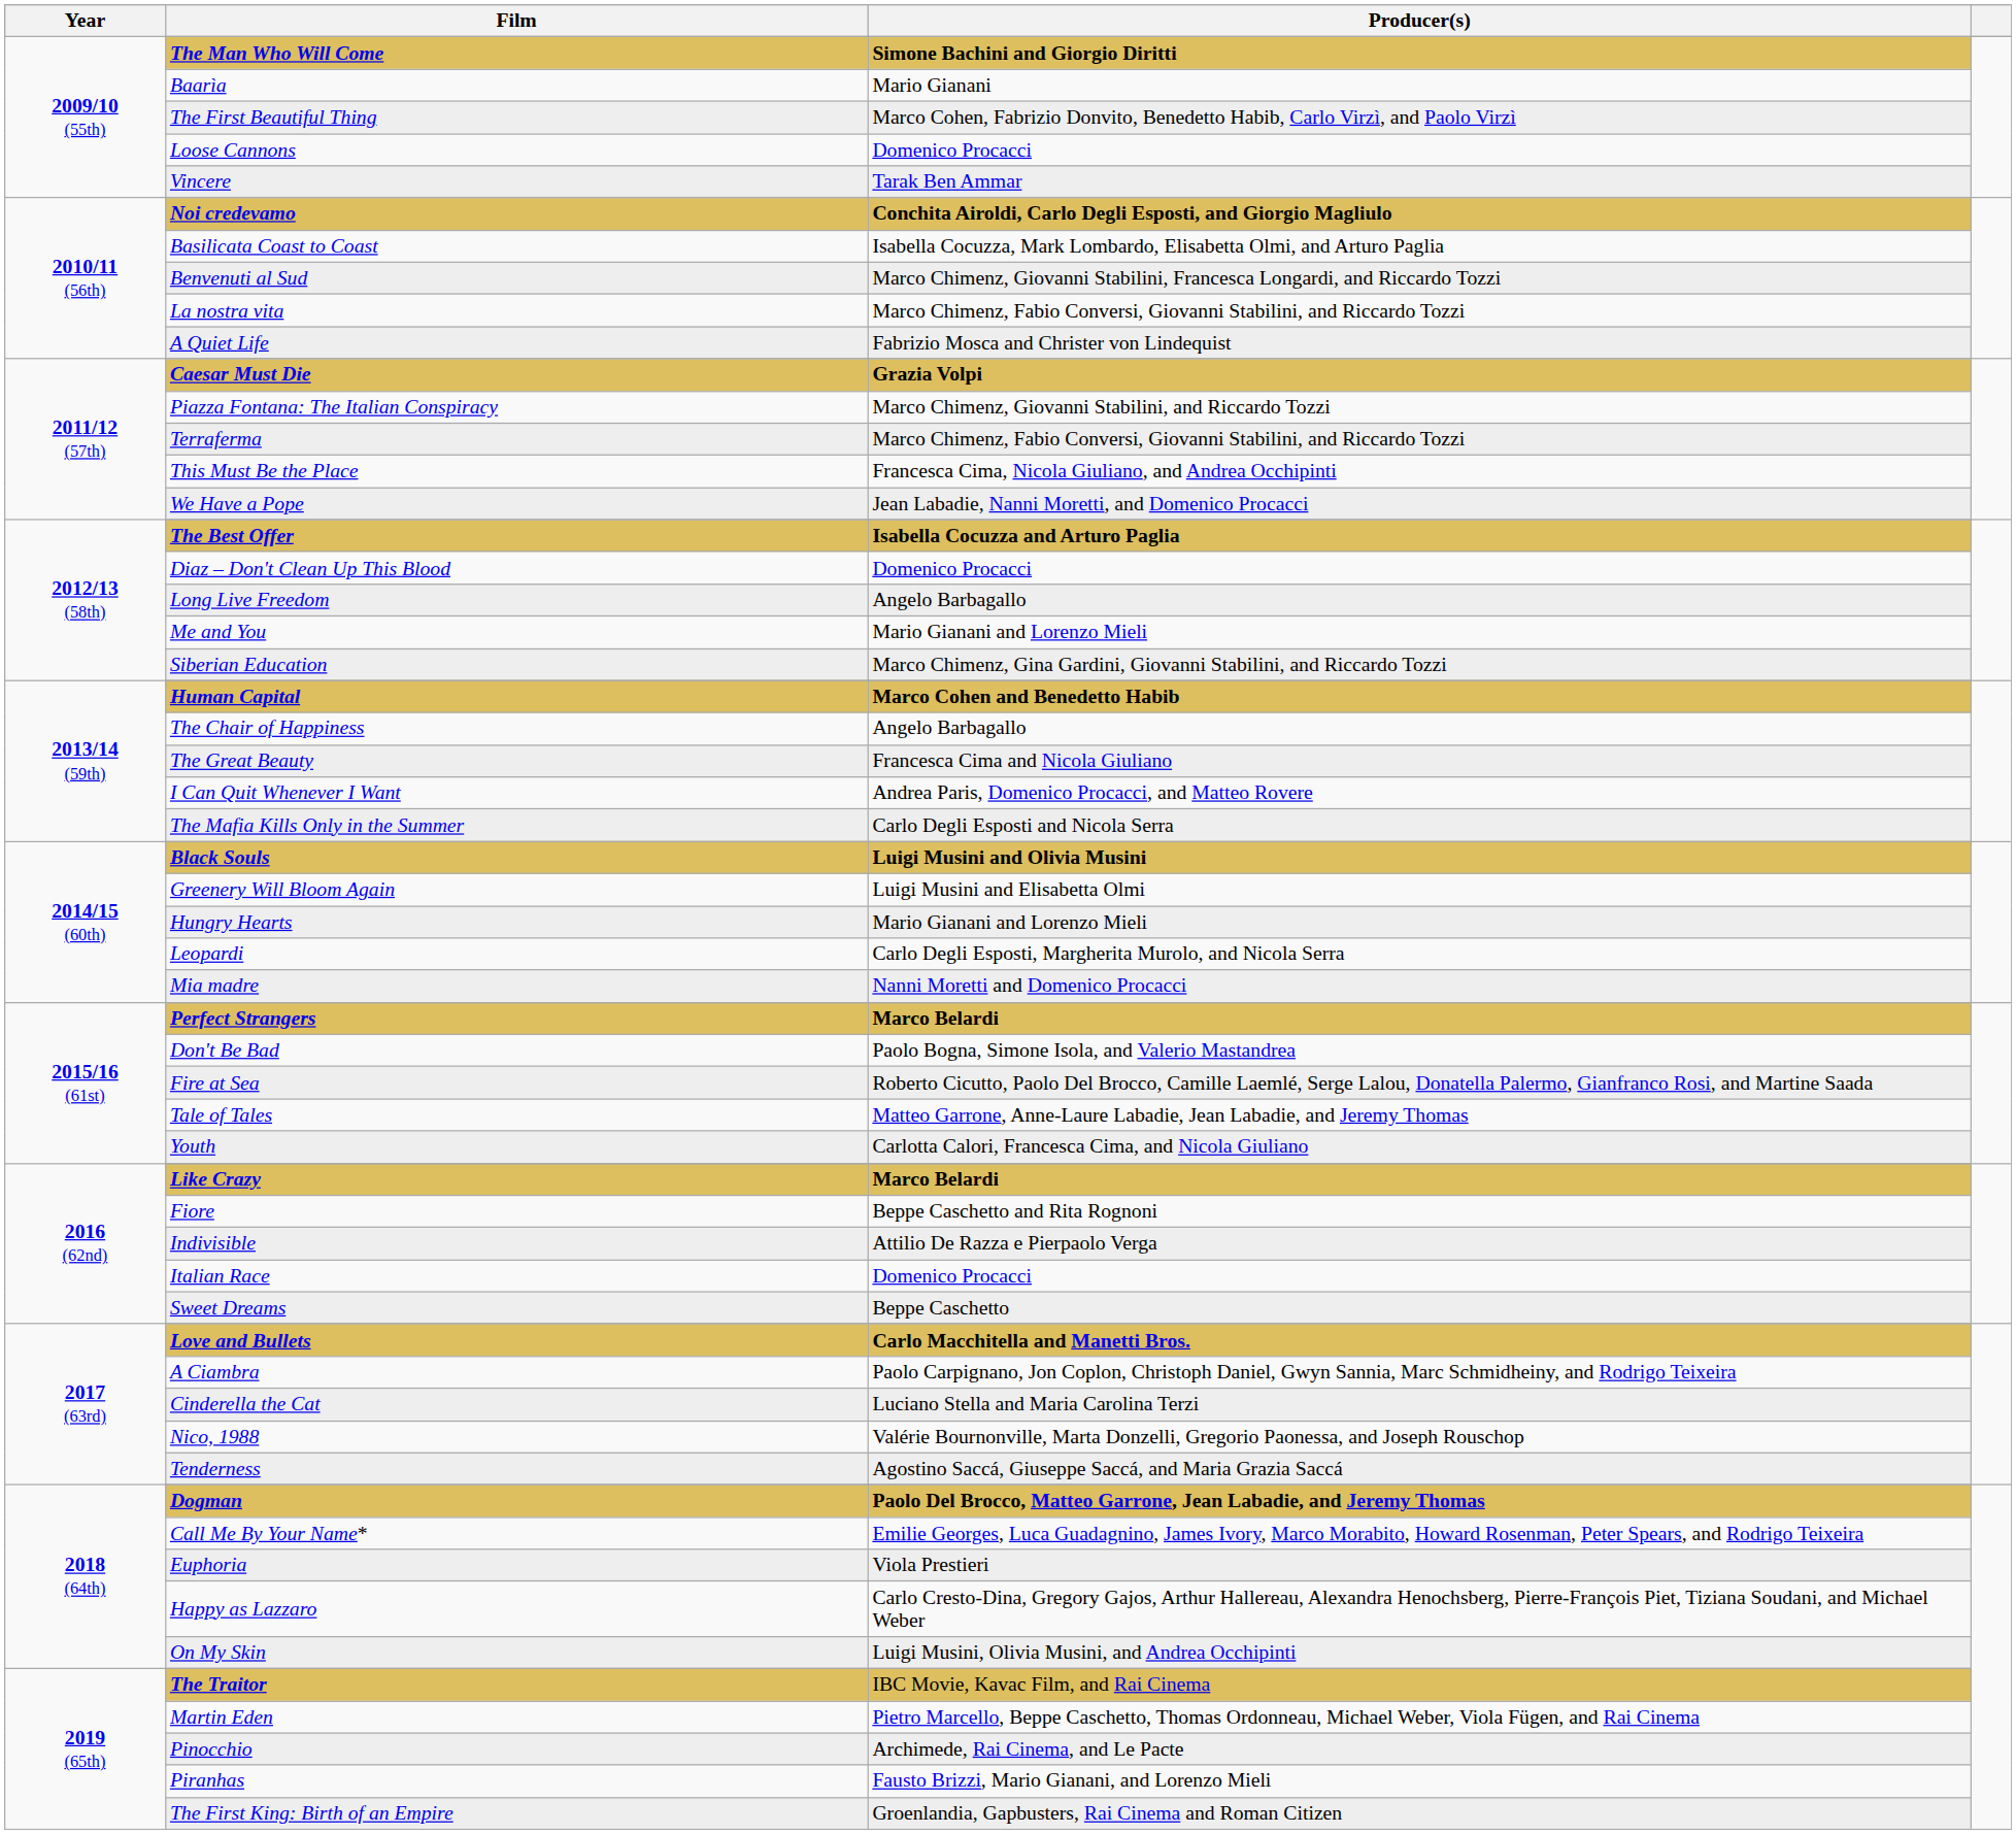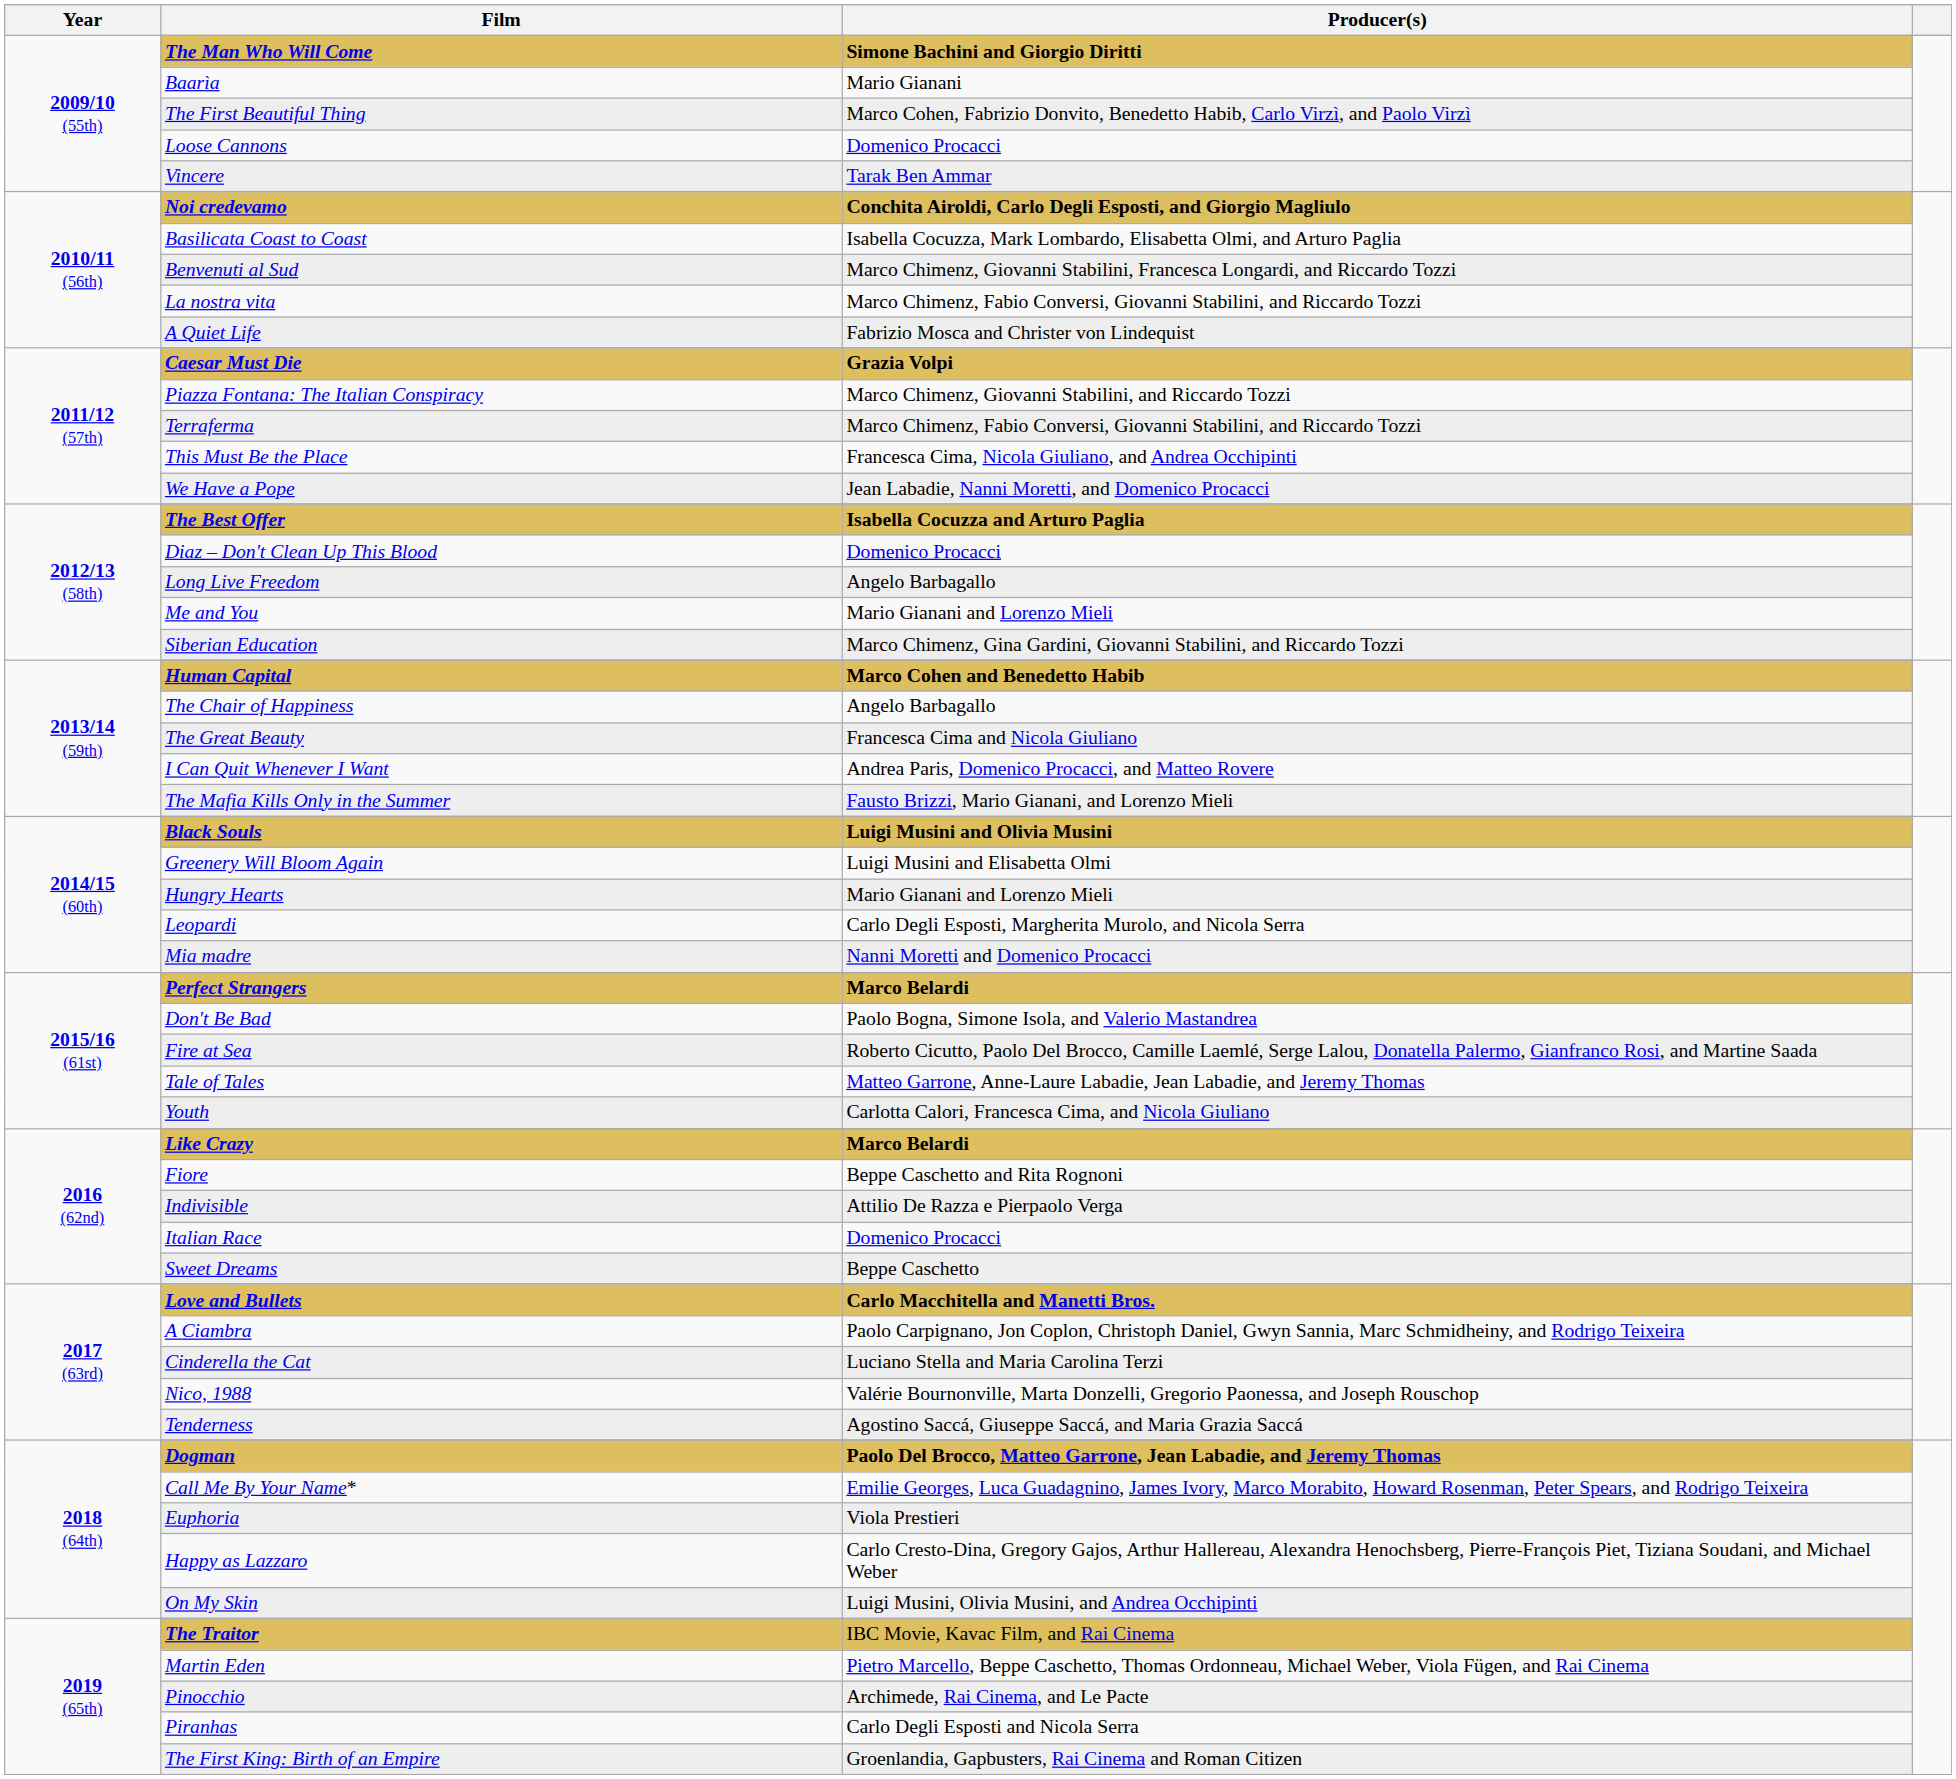 <table class="wikitable" style="width:100%">
 <tr bgcolor="#bebebe">
 <th width="8%">Year</th>
 <th width="35%">Film</th>
 <th width="55%">Producer(s)</th>
 <th width="2%" class="unstable"></th>
 </tr>
 <tr>
 <td rowspan=6 style="text-align:center"><strong><a href='#'>2009/10</a></strong><br><small><a href='#'>(55th)</a></small></td>
 </tr>
 <tr>
 <td style="background:#DDBF5F"><strong><em><a href='#'>The Man Who Will Come</a></em></strong></td>
 <td style="background:#DDBF5F"><strong>Simone Bachini and Giorgio Diritti</strong></td>
 <td rowspan=6 style="text-align:center"></td>
 </tr>
 <tr>
 <td><em><a href='#'>Baarìa</a></em></td>
 <td>Mario Gianani</td>
 </tr>
 <tr style="background:#eee;">
 <td><em><a href='#'>The First Beautiful Thing</a></em></td>
 <td>Marco Cohen, Fabrizio Donvito, Benedetto Habib, <a href='#'>Carlo Virzì</a>, and <a href='#'>Paolo Virzì</a></td>
 </tr>
 <tr>
 <td><em><a href='#'>Loose Cannons</a></em></td>
 <td><a href='#'>Domenico Procacci</a></td>
 </tr>
 <tr style="background:#eee;">
 <td><em><a href='#'>Vincere</a></em></td>
 <td><a href='#'>Tarak Ben Ammar</a></td>
 </tr>
 <tr>
 <td rowspan=6 style="text-align:center"><strong><a href='#'>2010/11</a></strong><br><small><a href='#'>(56th)</a></small></td>
 </tr>
 <tr>
 <td style="background:#DDBF5F"><strong><em><a href='#'>Noi credevamo</a></em></strong></td>
 <td style="background:#DDBF5F"><strong>Conchita Airoldi, Carlo Degli Esposti, and Giorgio Magliulo</strong></td>
 <td rowspan=6 style="text-align:center"></td>
 </tr>
 <tr>
 <td><em><a href='#'>Basilicata Coast to Coast</a></em></td>
 <td>Isabella Cocuzza, Mark Lombardo, Elisabetta Olmi, and Arturo Paglia</td>
 </tr>
 <tr style="background:#eee;">
 <td><em><a href='#'>Benvenuti al Sud</a></em></td>
 <td>Marco Chimenz, Giovanni Stabilini, Francesca Longardi, and Riccardo Tozzi</td>
 </tr>
 <tr>
 <td><em><a href='#'>La nostra vita</a></em></td>
 <td>Marco Chimenz, Fabio Conversi, Giovanni Stabilini, and Riccardo Tozzi</td>
 </tr>
 <tr style="background:#eee;">
 <td><em><a href='#'>A Quiet Life</a></em></td>
 <td>Fabrizio Mosca and Christer von Lindequist</td>
 </tr>
 <tr>
 <td rowspan=6 style="text-align:center"><strong><a href='#'>2011/12</a></strong><br><small><a href='#'>(57th)</a></small></td>
 </tr>
 <tr>
 <td style="background:#DDBF5F"><strong><em><a href='#'>Caesar Must Die</a></em></strong></td>
 <td style="background:#DDBF5F"><strong>Grazia Volpi</strong></td>
 <td rowspan=6 style="text-align:center"></td>
 </tr>
 <tr>
 <td><em><a href='#'>Piazza Fontana: The Italian Conspiracy</a></em></td>
 <td>Marco Chimenz, Giovanni Stabilini, and Riccardo Tozzi</td>
 </tr>
 <tr style="background:#eee;">
 <td><em><a href='#'>Terraferma</a></em></td>
 <td>Marco Chimenz, Fabio Conversi, Giovanni Stabilini, and Riccardo Tozzi</td>
 </tr>
 <tr>
 <td><em><a href='#'>This Must Be the Place</a></em></td>
 <td>Francesca Cima, <a href='#'>Nicola Giuliano</a>, and <a href='#'>Andrea Occhipinti</a></td>
 </tr>
 <tr style="background:#eee;">
 <td><em><a href='#'>We Have a Pope</a></em></td>
 <td>Jean Labadie, <a href='#'>Nanni Moretti</a>, and <a href='#'>Domenico Procacci</a></td>
 </tr>
 <tr>
 <td rowspan=6 style="text-align:center"><strong><a href='#'>2012/13</a></strong><br><small><a href='#'>(58th)</a></small></td>
 </tr>
 <tr>
 <td style="background:#DDBF5F"><strong><em><a href='#'>The Best Offer</a></em></strong></td>
 <td style="background:#DDBF5F"><strong>Isabella Cocuzza and Arturo Paglia</strong></td>
 <td rowspan=6 style="text-align:center"></td>
 </tr>
 <tr>
 <td><em><a href='#'>Diaz – Don't Clean Up This Blood</a></em></td>
 <td><a href='#'>Domenico Procacci</a></td>
 </tr>
 <tr style="background:#eee;">
 <td><em><a href='#'>Long Live Freedom</a></em></td>
 <td>Angelo Barbagallo</td>
 </tr>
 <tr>
 <td><em><a href='#'>Me and You</a></em></td>
 <td>Mario Gianani	and <a href='#'>Lorenzo Mieli</a></td>
 </tr>
 <tr style="background:#eee;">
 <td><em><a href='#'>Siberian Education</a></em></td>
 <td>Marco Chimenz, Gina Gardini, Giovanni Stabilini, and Riccardo Tozzi</td>
 </tr>
 <tr>
 <td rowspan=6 style="text-align:center"><strong><a href='#'>2013/14</a></strong><br><small><a href='#'>(59th)</a></small></td>
 </tr>
 <tr>
 <td style="background:#DDBF5F"><strong><em><a href='#'>Human Capital</a></em></strong></td>
 <td style="background:#DDBF5F"><strong>Marco Cohen and Benedetto Habib</strong></td>
 <td rowspan=6 style="text-align:center"></td>
 </tr>
 <tr>
 <td><em><a href='#'>The Chair of Happiness</a></em></td>
 <td>Angelo Barbagallo</td>
 </tr>
 <tr style="background:#eee;">
 <td><em><a href='#'>The Great Beauty</a></em></td>
 <td>Francesca Cima and <a href='#'>Nicola Giuliano</a></td>
 </tr>
 <tr>
 <td><em><a href='#'>I Can Quit Whenever I Want</a></em></td>
 <td>Andrea Paris, <a href='#'>Domenico Procacci</a>, and <a href='#'>Matteo Rovere</a></td>
 </tr>
 <tr style="background:#eee;">
 <td><em><a href='#'>The Mafia Kills Only in the Summer</a></em></td>
-<td>Carlo Degli Esposti and Nicola Serra</td>
+<td><a href='#'>Fausto Brizzi</a>, Mario Gianani, and Lorenzo Mieli</td>
 </tr>
 <tr>
 <td rowspan=6 style="text-align:center"><strong><a href='#'>2014/15</a></strong><br><small><a href='#'>(60th)</a></small></td>
 </tr>
 <tr>
 <td style="background:#DDBF5F"><strong><em><a href='#'>Black Souls</a></em></strong></td>
 <td style="background:#DDBF5F"><strong>Luigi Musini and Olivia Musini</strong></td>
 <td rowspan=6 style="text-align:center"></td>
 </tr>
 <tr>
 <td><em><a href='#'>Greenery Will Bloom Again</a></em></td>
 <td>Luigi Musini and Elisabetta Olmi</td>
 </tr>
 <tr style="background:#eee;">
 <td><em><a href='#'>Hungry Hearts</a></em></td>
 <td>Mario Gianani and Lorenzo Mieli</td>
 </tr>
 <tr>
 <td><em><a href='#'>Leopardi</a></em></td>
 <td>Carlo Degli Esposti, Margherita Murolo, and Nicola Serra</td>
 </tr>
 <tr style="background:#eee;">
 <td><em><a href='#'>Mia madre</a></em></td>
 <td><a href='#'>Nanni Moretti</a> and <a href='#'>Domenico Procacci</a></td>
 </tr>
 <tr>
 <td rowspan=6 style="text-align:center"><strong><a href='#'>2015/16</a></strong><br><small><a href='#'>(61st)</a></small></td>
 </tr>
 <tr>
 <td style="background:#DDBF5F"><strong><em><a href='#'>Perfect Strangers</a></em></strong></td>
 <td style="background:#DDBF5F"><strong>Marco Belardi</strong></td>
 <td rowspan=6 style="text-align:center"></td>
 </tr>
 <tr>
 <td><em><a href='#'>Don't Be Bad</a></em></td>
 <td>Paolo Bogna, Simone Isola, and <a href='#'>Valerio Mastandrea</a></td>
 </tr>
 <tr style="background:#eee;">
 <td><em><a href='#'>Fire at Sea</a></em></td>
 <td>Roberto Cicutto, Paolo Del Brocco, Camille Laemlé, Serge Lalou, <a href='#'>Donatella Palermo</a>, <a href='#'>Gianfranco Rosi</a>, and Martine Saada</td>
 </tr>
 <tr>
 <td><em><a href='#'>Tale of Tales</a></em></td>
 <td><a href='#'>Matteo Garrone</a>, Anne-Laure Labadie, Jean Labadie, and <a href='#'>Jeremy Thomas</a></td>
 </tr>
 <tr style="background:#eee;">
 <td><em><a href='#'>Youth</a></em></td>
 <td>Carlotta Calori, Francesca Cima, and <a href='#'>Nicola Giuliano</a></td>
 </tr>
 <tr>
 <td rowspan=6 style="text-align:center"><strong><a href='#'>2016</a></strong><br><small><a href='#'>(62nd)</a></small></td>
 </tr>
 <tr>
 <td style="background:#DDBF5F"><strong><em><a href='#'>Like Crazy</a></em></strong></td>
 <td style="background:#DDBF5F"><strong>Marco Belardi</strong></td>
 <td rowspan=6 style="text-align:center"></td>
 </tr>
 <tr>
 <td><em><a href='#'>Fiore</a></em></td>
 <td>Beppe Caschetto and Rita Rognoni</td>
 </tr>
 <tr style="background:#eee;">
 <td><em><a href='#'>Indivisible</a></em></td>
 <td>Attilio De Razza e Pierpaolo Verga</td>
 </tr>
 <tr>
 <td><em><a href='#'>Italian Race</a></em></td>
 <td><a href='#'>Domenico Procacci</a></td>
 </tr>
 <tr style="background:#eee;">
 <td><em><a href='#'>Sweet Dreams</a></em></td>
 <td>Beppe Caschetto</td>
 </tr>
 <tr>
 <td rowspan=6 style="text-align:center"><strong><a href='#'>2017</a></strong><br><small><a href='#'>(63rd)</a></small></td>
 </tr>
 <tr>
 <td style="background:#DDBF5F"><strong><em><a href='#'>Love and Bullets</a></em></strong></td>
 <td style="background:#DDBF5F"><strong>Carlo Macchitella and <a href='#'>Manetti Bros.</a></strong></td>
 <td rowspan=6 style="text-align:center"></td>
 </tr>
 <tr>
 <td><em><a href='#'>A Ciambra</a></em></td>
 <td>Paolo Carpignano, Jon Coplon, Christoph Daniel, Gwyn Sannia, Marc Schmidheiny, and <a href='#'>Rodrigo Teixeira</a></td>
 </tr>
 <tr style="background:#eee;">
 <td><em><a href='#'>Cinderella the Cat</a></em></td>
 <td>Luciano Stella and Maria Carolina Terzi</td>
 </tr>
 <tr>
 <td><em><a href='#'>Nico, 1988</a></em></td>
 <td>Valérie Bournonville, Marta Donzelli, Gregorio Paonessa, and Joseph Rouschop</td>
 </tr>
 <tr style="background:#eee;">
 <td><em><a href='#'>Tenderness</a></em></td>
 <td>Agostino Saccá, Giuseppe Saccá, and Maria Grazia Saccá</td>
 </tr>
 <tr>
 <td rowspan=6 style="text-align:center"><strong><a href='#'>2018</a></strong><br><small><a href='#'>(64th)</a></small></td>
 </tr>
 <tr>
 <td style="background:#DDBF5F"><strong><em><a href='#'>Dogman</a></em></strong></td>
 <td style="background:#DDBF5F"><strong>Paolo Del Brocco, <a href='#'>Matteo Garrone</a>, Jean Labadie, and <a href='#'>Jeremy Thomas</a></strong></td>
 <td rowspan="11" style="text-align:center"></td>
 </tr>
 <tr>
 <td><em><a href='#'>Call Me By Your Name</a></em>*</td>
 <td><a href='#'>Emilie Georges</a>, <a href='#'>Luca Guadagnino</a>, <a href='#'>James Ivory</a>, <a href='#'>Marco Morabito</a>, <a href='#'>Howard Rosenman</a>, <a href='#'>Peter Spears</a>, and <a href='#'>Rodrigo Teixeira</a></td>
 </tr>
 <tr style="background:#eee;">
 <td><em><a href='#'>Euphoria</a></em></td>
 <td>Viola Prestieri</td>
 </tr>
 <tr>
 <td><em><a href='#'>Happy as Lazzaro</a></em></td>
 <td>Carlo Cresto-Dina, Gregory Gajos, Arthur Hallereau, Alexandra Henochsberg, Pierre-François Piet, Tiziana Soudani, and Michael Weber</td>
 </tr>
 <tr style="background:#eee;">
 <td><em><a href='#'>On My Skin</a></em></td>
 <td>Luigi Musini, Olivia Musini, and <a href='#'>Andrea Occhipinti</a></td>
 </tr>
 <tr>
 <td rowspan=6 style="text-align:center"><strong><a href='#'>2019</a></strong><br><small><a href='#'>(65th)</a></small></td>
 </tr>
 <tr>
 <td style="background:#DDBF5F"><em><a href='#'><strong>The Traitor</strong></a></em></td>
 <td style="background:#DDBF5F">IBC Movie, Kavac Film, and <a href='#'>Rai Cinema</a></td>
 </tr>
 <tr>
 <td><a href='#'><em>Martin Eden</em></a></td>
 <td><a href='#'>Pietro Marcello</a>, Beppe Caschetto, Thomas Ordonneau, Michael Weber, Viola Fügen, and <a href='#'>Rai Cinema</a></td>
 </tr>
 <tr style="background:#eee;">
 <td><em><a href='#'>Pinocchio</a></em></td>
 <td>Archimede, <a href='#'>Rai Cinema</a>, and Le Pacte</td>
 </tr>
 <tr>
 <td><em><a href='#'>Piranhas</a></em></td>
-<td><a href='#'>Fausto Brizzi</a>, Mario Gianani, and Lorenzo Mieli</td>
+<td>Carlo Degli Esposti and Nicola Serra</td>
 </tr>
 <tr style="background:#eee;">
 <td><em><a href='#'>The First King: Birth of an Empire</a></em></td>
 <td>Groenlandia, Gapbusters, <a href='#'>Rai Cinema</a> and Roman Citizen</td>
 </tr>
 <tr>
 </tr>
 </table>
